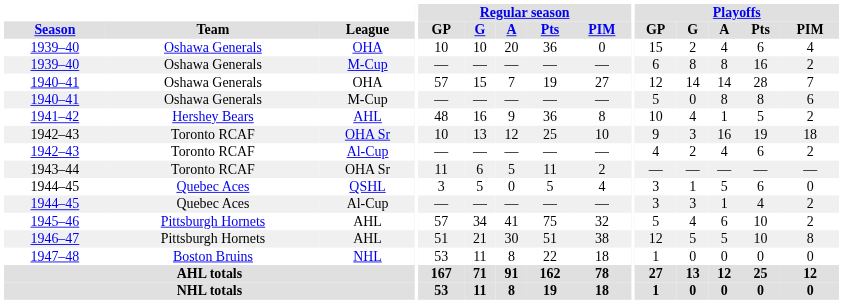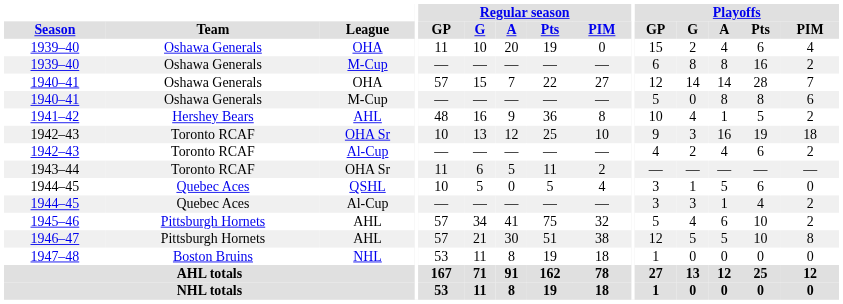 <table border="0" cellpadding="1" cellspacing="0" style="text-align:center; width:60em">
 <tr bgcolor="#e0e0e0">
 <th colspan="3" bgcolor="#ffffff"></th>
 <th rowspan="100" bgcolor="#ffffff"></th>
 <th colspan="5"><a href='#'>Regular season</a></th>
 <th rowspan="100" bgcolor="#ffffff"></th>
 <th colspan="5"><a href='#'>Playoffs</a></th>
 </tr>
 <tr bgcolor="#e0e0e0">
 <th><a href='#'>Season</a></th>
 <th>Team</th>
 <th>League</th>
 <th>GP</th>
 <th><a href='#'>G</a></th>
 <th><a href='#'>A</a></th>
 <th><a href='#'>Pts</a></th>
 <th><a href='#'>PIM</a></th>
 <th>GP</th>
 <th>G</th>
 <th>A</th>
 <th>Pts</th>
 <th>PIM</th>
 </tr>
 <tr>
 <td><a href='#'>1939–40</a></td>
 <td><a href='#'>Oshawa Generals</a></td>
 <td><a href='#'>OHA</a></td>
-<td>10</td>
+<td>11</td>
 <td>10</td>
 <td>20</td>
-<td>36</td>
+<td>19</td>
 <td>0</td>
 <td>15</td>
 <td>2</td>
 <td>4</td>
 <td>6</td>
 <td>4</td>
 </tr>
 <tr bgcolor="#f0f0f0">
 <td><a href='#'>1939–40</a></td>
 <td>Oshawa Generals</td>
 <td><a href='#'>M-Cup</a></td>
 <td>—</td>
 <td>—</td>
 <td>—</td>
 <td>—</td>
 <td>—</td>
 <td>6</td>
 <td>8</td>
 <td>8</td>
 <td>16</td>
 <td>2</td>
 </tr>
 <tr>
 <td><a href='#'>1940–41</a></td>
 <td>Oshawa Generals</td>
 <td>OHA</td>
 <td>57</td>
 <td>15</td>
 <td>7</td>
-<td>19</td>
+<td>22</td>
 <td>27</td>
 <td>12</td>
 <td>14</td>
 <td>14</td>
 <td>28</td>
 <td>7</td>
 </tr>
 <tr bgcolor="#f0f0f0">
 <td><a href='#'>1940–41</a></td>
 <td>Oshawa Generals</td>
 <td>M-Cup</td>
 <td>—</td>
 <td>—</td>
 <td>—</td>
 <td>—</td>
 <td>—</td>
 <td>5</td>
 <td>0</td>
 <td>8</td>
 <td>8</td>
 <td>6</td>
 </tr>
 <tr>
 <td><a href='#'>1941–42</a></td>
 <td><a href='#'>Hershey Bears</a></td>
 <td><a href='#'>AHL</a></td>
 <td>48</td>
 <td>16</td>
 <td>9</td>
 <td>36</td>
 <td>8</td>
 <td>10</td>
 <td>4</td>
 <td>1</td>
 <td>5</td>
 <td>2</td>
 </tr>
 <tr bgcolor="#f0f0f0">
 <td>1942–43</td>
 <td>Toronto RCAF</td>
 <td><a href='#'>OHA Sr</a></td>
 <td>10</td>
 <td>13</td>
 <td>12</td>
 <td>25</td>
 <td>10</td>
 <td>9</td>
 <td>3</td>
 <td>16</td>
 <td>19</td>
 <td>18</td>
 </tr>
 <tr>
 <td><a href='#'>1942–43</a></td>
 <td>Toronto RCAF</td>
 <td><a href='#'>Al-Cup</a></td>
 <td>—</td>
 <td>—</td>
 <td>—</td>
 <td>—</td>
 <td>—</td>
 <td>4</td>
 <td>2</td>
 <td>4</td>
 <td>6</td>
 <td>2</td>
 </tr>
 <tr bgcolor="#f0f0f0">
 <td>1943–44</td>
 <td>Toronto RCAF</td>
 <td>OHA Sr</td>
 <td>11</td>
 <td>6</td>
 <td>5</td>
 <td>11</td>
 <td>2</td>
 <td>—</td>
 <td>—</td>
 <td>—</td>
 <td>—</td>
 <td>—</td>
 </tr>
 <tr>
 <td>1944–45</td>
 <td><a href='#'>Quebec Aces</a></td>
 <td><a href='#'>QSHL</a></td>
-<td>3</td>
+<td>10</td>
 <td>5</td>
 <td>0</td>
 <td>5</td>
 <td>4</td>
 <td>3</td>
 <td>1</td>
 <td>5</td>
 <td>6</td>
 <td>0</td>
 </tr>
 <tr bgcolor="#f0f0f0">
 <td><a href='#'>1944–45</a></td>
 <td>Quebec Aces</td>
 <td>Al-Cup</td>
 <td>—</td>
 <td>—</td>
 <td>—</td>
 <td>—</td>
 <td>—</td>
 <td>3</td>
 <td>3</td>
 <td>1</td>
 <td>4</td>
 <td>2</td>
 </tr>
 <tr>
 <td><a href='#'>1945–46</a></td>
 <td><a href='#'>Pittsburgh Hornets</a></td>
 <td>AHL</td>
 <td>57</td>
 <td>34</td>
 <td>41</td>
 <td>75</td>
 <td>32</td>
 <td>5</td>
 <td>4</td>
 <td>6</td>
 <td>10</td>
 <td>2</td>
 </tr>
 <tr bgcolor="#f0f0f0">
 <td><a href='#'>1946–47</a></td>
 <td>Pittsburgh Hornets</td>
 <td>AHL</td>
-<td>51</td>
+<td>57</td>
 <td>21</td>
 <td>30</td>
 <td>51</td>
 <td>38</td>
 <td>12</td>
 <td>5</td>
 <td>5</td>
 <td>10</td>
 <td>8</td>
 </tr>
 <tr>
 <td><a href='#'>1947–48</a></td>
 <td><a href='#'>Boston Bruins</a></td>
 <td><a href='#'>NHL</a></td>
 <td>53</td>
 <td>11</td>
 <td>8</td>
-<td>22</td>
+<td>19</td>
 <td>18</td>
 <td>1</td>
 <td>0</td>
 <td>0</td>
 <td>0</td>
 <td>0</td>
 </tr>
 <tr bgcolor="#e0e0e0">
 <th colspan="3">AHL totals</th>
 <th>167</th>
 <th>71</th>
 <th>91</th>
 <th>162</th>
 <th>78</th>
 <th>27</th>
 <th>13</th>
 <th>12</th>
 <th>25</th>
 <th>12</th>
 </tr>
 <tr bgcolor="#e0e0e0">
 <th colspan="3">NHL totals</th>
 <th>53</th>
 <th>11</th>
 <th>8</th>
 <th>19</th>
 <th>18</th>
 <th>1</th>
 <th>0</th>
 <th>0</th>
 <th>0</th>
 <th>0</th>
 </tr>
 </table>
